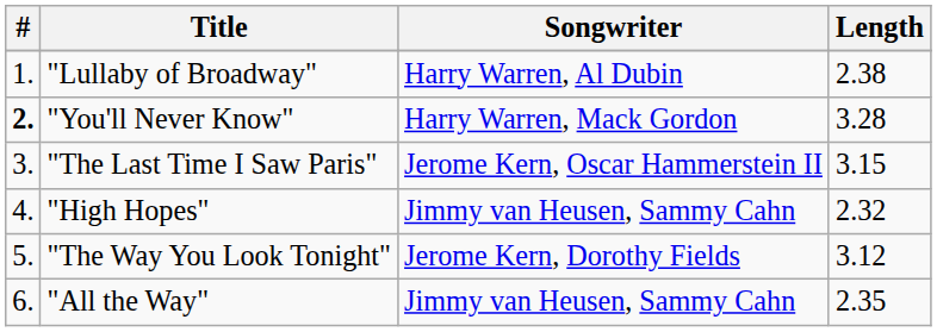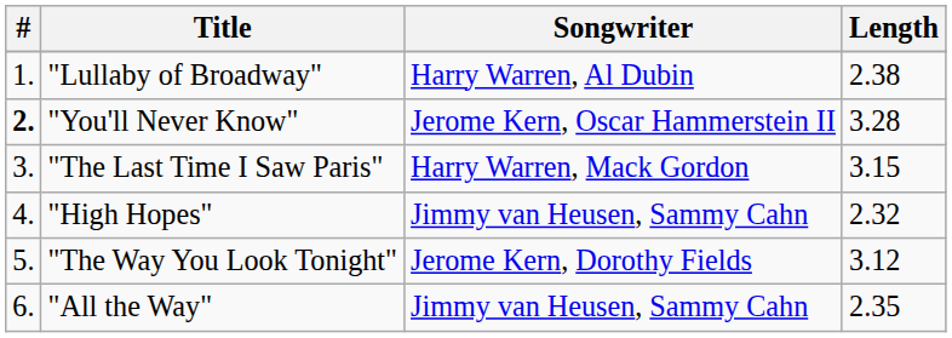 <table class="wikitable">
 <tr>
 <th>#</th>
 <th>Title</th>
 <th>Songwriter</th>
 <th>Length</th>
 </tr>
 <tr bgcolor="#ebf5ff">
 </tr>
 <tr>
 <td>1.</td>
 <td>"Lullaby of Broadway"</td>
 <td><a href='#'>Harry Warren</a>, <a href='#'>Al Dubin</a></td>
 <td>2.38</td>
 </tr>
 <tr>
 <td><strong>2.</strong></td>
 <td>"You'll Never Know"</td>
-<td><a href='#'>Harry Warren</a>, <a href='#'>Mack Gordon</a></td>
+<td><a href='#'>Jerome Kern</a>, <a href='#'>Oscar Hammerstein II</a></td>
 <td>3.28</td>
 </tr>
 <tr>
 <td>3.</td>
 <td>"The Last Time I Saw Paris"</td>
-<td><a href='#'>Jerome Kern</a>, <a href='#'>Oscar Hammerstein II</a></td>
+<td><a href='#'>Harry Warren</a>, <a href='#'>Mack Gordon</a></td>
 <td>3.15</td>
 </tr>
 <tr>
 <td>4.</td>
 <td>"High Hopes"</td>
 <td><a href='#'>Jimmy van Heusen</a>, <a href='#'>Sammy Cahn</a></td>
 <td>2.32</td>
 </tr>
 <tr>
 <td>5.</td>
 <td>"The Way You Look Tonight"</td>
 <td><a href='#'>Jerome Kern</a>, <a href='#'>Dorothy Fields</a></td>
 <td>3.12</td>
 </tr>
 <tr>
 <td>6.</td>
 <td>"All the Way"</td>
 <td><a href='#'>Jimmy van Heusen</a>, <a href='#'>Sammy Cahn</a></td>
 <td>2.35</td>
 </tr>
 </table>
